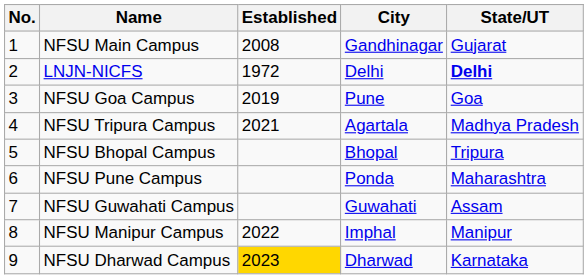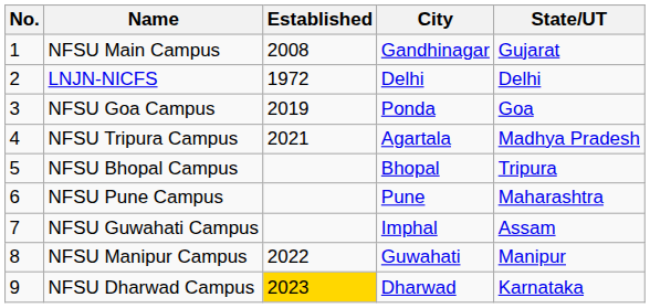 <table class="wikitable sortable">
 <tr>
 <th>No.</th>
 <th>Name</th>
 <th>Established</th>
 <th>City</th>
 <th>State/UT</th>
 </tr>
 <tr>
 <td>1</td>
 <td>NFSU Main Campus</td>
 <td>2008</td>
 <td><a href='#'>Gandhinagar</a></td>
 <td><a href='#'>Gujarat</a></td>
 </tr>
 <tr>
 <td>2</td>
 <td><a href='#'>LNJN-NICFS</a></td>
 <td>1972</td>
 <td><a href='#'>Delhi</a></td>
-<td><strong><a href='#'>Delhi</a></strong></td>
+<td><a href='#'>Delhi</a></td>
 </tr>
 <tr>
 <td>3</td>
 <td>NFSU Goa Campus </td>
 <td>2019</td>
-<td><a href='#'>Pune</a></td>
+<td><a href='#'>Ponda</a></td>
 <td><a href='#'>Goa</a></td>
 </tr>
 <tr>
 <td>4</td>
 <td>NFSU Tripura Campus </td>
 <td>2021</td>
 <td><a href='#'>Agartala</a></td>
 <td><a href='#'>Madhya Pradesh</a></td>
 </tr>
 <tr>
 <td>5</td>
 <td>NFSU Bhopal Campus</td>
 <td></td>
 <td><a href='#'>Bhopal</a></td>
 <td><a href='#'>Tripura</a></td>
 </tr>
 <tr>
 <td>6</td>
 <td>NFSU Pune Campus</td>
 <td></td>
-<td><a href='#'>Ponda</a></td>
+<td><a href='#'>Pune</a></td>
 <td><a href='#'>Maharashtra</a></td>
 </tr>
 <tr>
 <td>7</td>
 <td>NFSU Guwahati Campus</td>
 <td></td>
-<td><a href='#'>Guwahati</a></td>
+<td><a href='#'>Imphal</a></td>
 <td><a href='#'>Assam</a></td>
 </tr>
 <tr>
 <td>8</td>
 <td>NFSU Manipur Campus</td>
 <td>2022</td>
-<td><a href='#'>Imphal</a></td>
+<td><a href='#'>Guwahati</a></td>
 <td><a href='#'>Manipur</a></td>
 </tr>
 <tr>
 <td>9</td>
 <td>NFSU Dharwad Campus</td>
 <td style="background: gold;">2023</td>
 <td><a href='#'>Dharwad</a></td>
 <td><a href='#'>Karnataka</a></td>
 </tr>
 </table>
